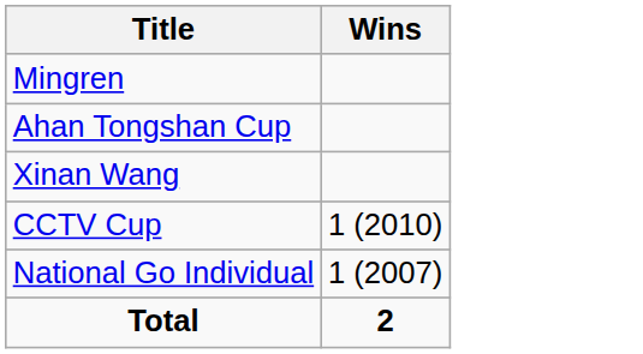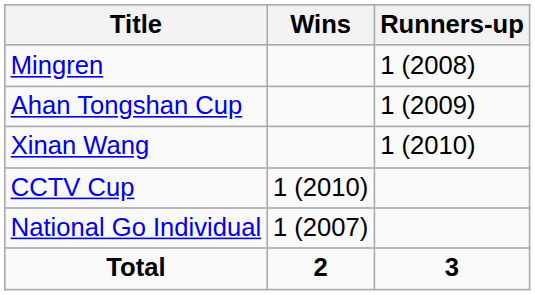 <table class="wikitable">
 <tr>
 <th>Title</th>
 <th>Wins</th>
+<th>Runners-up</th>
 </tr>
 <tr>
 <td><a href='#'>Mingren</a></td>
 <td></td>
+<td>1 (2008)</td>
 </tr>
 <tr>
 <td><a href='#'>Ahan Tongshan Cup</a></td>
 <td></td>
+<td>1 (2009)</td>
 </tr>
 <tr>
 <td><a href='#'>Xinan Wang</a></td>
 <td></td>
+<td>1 (2010)</td>
 </tr>
 <tr>
 <td><a href='#'>CCTV Cup</a></td>
 <td>1 (2010)</td>
+<td></td>
 </tr>
 <tr>
 <td><a href='#'>National Go Individual</a></td>
 <td>1 (2007)</td>
+<td></td>
 </tr>
 <tr align="center">
 <td><strong>Total</strong></td>
 <td><strong>2</strong></td>
+<td><strong>3</strong></td>
 </tr>
 </table>
